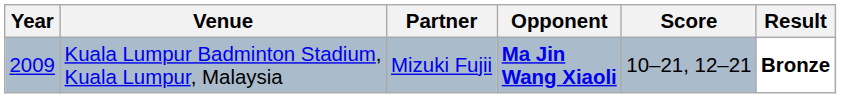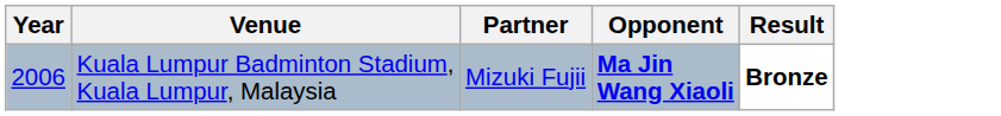 <table class="sortable wikitable" style="font-size: 90%;">
 <tr>
 <th>Year</th>
 <th>Venue</th>
 <th>Partner</th>
 <th>Opponent</th>
-<th>Score</th>
 <th>Result</th>
 </tr>
 <tr style="background:#AABBCC">
-<td align="center"><a href='#'>2009</a></td>
+<td align="center"><a href='#'>2006</a></td>
 <td align="left"><a href='#'>Kuala Lumpur Badminton Stadium</a>,<br><a href='#'>Kuala Lumpur</a>, Malaysia</td>
 <td align="left"> <a href='#'>Mizuki Fujii</a></td>
 <td align="left"><strong> <a href='#'>Ma Jin</a><br> <a href='#'>Wang Xiaoli</a></strong></td>
-<td align="left">10–21, 12–21</td>
 <td style="text-align:left; background:white"> <strong>Bronze</strong></td>
 </tr>
 </table>
